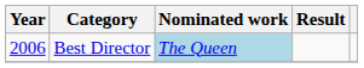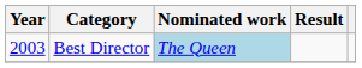 <table class="wikitable">
 <tr>
 <th>Year</th>
 <th>Category</th>
 <th>Nominated work</th>
 <th>Result</th>
 <th></th>
 </tr>
 <tr>
-<td><a href='#'>2006</a></td>
+<td><a href='#'>2003</a></td>
 <td><a href='#'>Best Director</a></td>
 <td style="background: lightblue;"><em><a href='#'>The Queen</a></em></td>
 <td></td>
 <td></td>
 </tr>
 <tr>
 </tr>
 </table>
